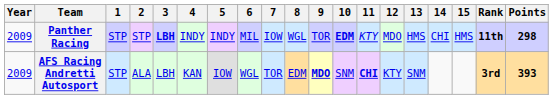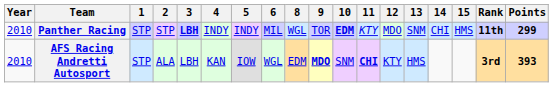 <table class="wikitable" style="text-align:center; font-size:90%">
 <tr>
 <th>Year</th>
 <th>Team</th>
 <th>1</th>
 <th>2</th>
 <th>3</th>
 <th>4</th>
 <th>5</th>
 <th>6</th>
-<th>7</th>
 <th>8</th>
 <th>9</th>
 <th>10</th>
 <th>11</th>
 <th>12</th>
 <th>13</th>
 <th>14</th>
 <th>15</th>
 <th>Rank</th>
 <th>Points</th>
 </tr>
 <tr>
-<td><a href='#'>2009</a></td>
+<td><a href='#'>2010</a></td>
 <th><a href='#'>Panther Racing</a></th>
 <td style="background:#CFCFFF;"><a href='#'>STP</a><br></td>
 <td style="background:#EFCFFF;"><a href='#'>STP</a><br></td>
 <td style="background:#CFCFFF;"><strong><a href='#'>LBH</a><br></strong></td>
 <td style="background:#DFFFDF;"><a href='#'>INDY</a><br></td>
 <td style="background:#EFCFFF;"><a href='#'>INDY</a><br></td>
 <td style="background:#CFCFFF;"><a href='#'>MIL</a><br></td>
-<td style="background:#CFEAFF;"><a href='#'>IOW</a><br></td>
 <td style="background:#CFEAFF;"><a href='#'>WGL</a><br></td>
 <td style="background:#CFCFFF;"><a href='#'>TOR</a><br></td>
 <td style="background:#CFCFFF;"><strong><a href='#'>EDM</a><br></strong></td>
 <td style="background:#CFEAFF;"><em><a href='#'>KTY</a></em><br></td>
 <td style="background:#DFFFDF;"><a href='#'>MDO</a><br></td>
-<td style="background:#CFEAFF;"><a href='#'>HMS</a><br></td>
+<td style="background:#CFEAFF;"><a href='#'>SNM</a><br></td>
 <td style="background:#CFEAFF;"><a href='#'>CHI</a><br></td>
 <td style="background:#CFEAFF;"><a href='#'>HMS</a><br></td>
 <td style="background:#CFCFFF;"><strong>11th</strong></td>
-<td style="background:#CFCFFF;"><strong>298</strong></td>
+<td style="background:#CFCFFF;"><strong>299</strong></td>
 </tr>
 <tr>
-<td><a href='#'>2009</a></td>
+<td><a href='#'>2010</a></td>
 <th><a href='#'>AFS Racing</a><br><a href='#'>Andretti Autosport</a></th>
 <td style="background:#CFEAFF;"><a href='#'>STP</a><br></td>
 <td style="background:#DFFFDF;"><a href='#'>ALA</a><br></td>
 <td style="background:#DFFFDF;"><a href='#'>LBH</a><br></td>
 <td style="background:#DFFFDF;"><a href='#'>KAN</a><br></td>
 <td style="background:#DFDFDF;"><a href='#'>IOW</a><br></td>
 <td style="background:#DFFFDF;"><a href='#'>WGL</a><br></td>
-<td style="background:#CFEAFF;"><a href='#'>TOR</a><br></td>
 <td style="background:#FFDF9F;"><a href='#'>EDM</a><br></td>
 <td style="background:#FFFFBF;"><strong><a href='#'>MDO</a></strong><br></td>
 <td style="background:#EFCFFF;"><a href='#'>SNM</a><br></td>
 <td style="background:#EFCFFF;"><strong><a href='#'>CHI</a></strong><br></td>
 <td style="background:#CFEAFF;"><a href='#'>KTY</a><br></td>
-<td style="background:#CFEAFF;"><a href='#'>SNM</a><br></td>
+<td style="background:#CFEAFF;"><a href='#'>HMS</a><br></td>
 <td></td>
 <td></td>
 <td style="background:#FFDF9F;"><strong>3rd</strong></td>
 <td style="background:#FFDF9F;"><strong>393</strong></td>
 </tr>
 </table>
